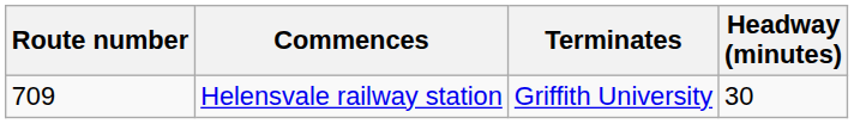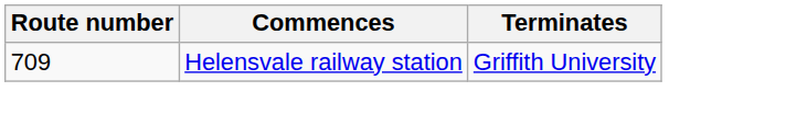 <table class="wikitable">
 <tr>
 <th>Route number</th>
 <th>Commences</th>
 <th>Terminates</th>
-<th>Headway<br>(minutes)</th>
 </tr>
 <tr>
 <td>709</td>
 <td><a href='#'>Helensvale railway station</a></td>
 <td><a href='#'>Griffith University</a></td>
-<td>30</td>
 </tr>
 </table>
